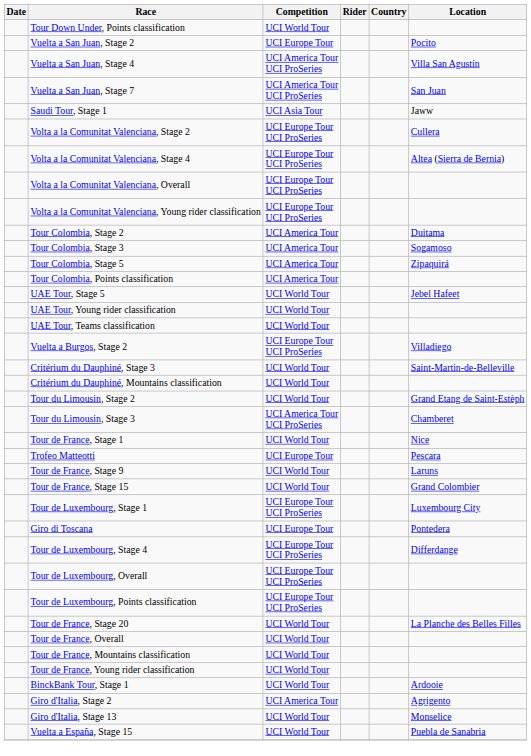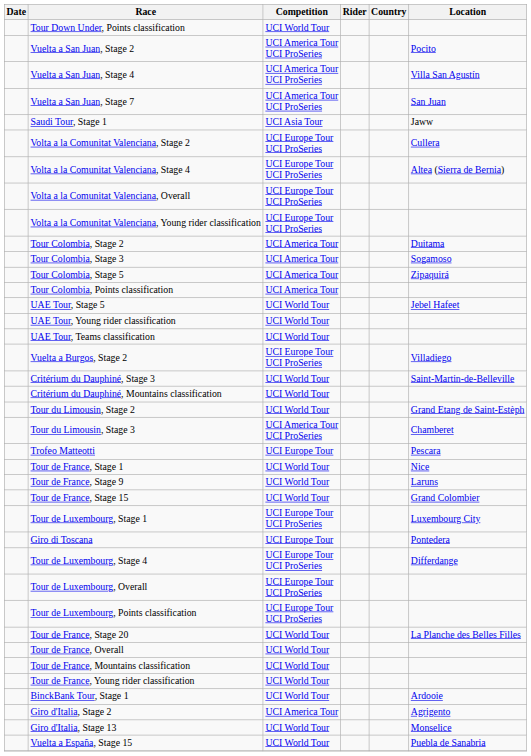 <table class="wikitable sortable">
 <tr>
 <th>Date</th>
 <th>Race</th>
 <th>Competition</th>
 <th>Rider</th>
 <th>Country</th>
 <th>Location</th>
 </tr>
 <tr>
 <td></td>
 <td><a href='#'>Tour Down Under</a>, Points classification</td>
 <td><a href='#'>UCI World Tour</a></td>
 <td></td>
 <td></td>
 <td></td>
 </tr>
 <tr>
 <td></td>
 <td><a href='#'>Vuelta a San Juan</a>, Stage 2</td>
-<td><a href='#'>UCI Europe Tour</a></td>
+<td><a href='#'>UCI America Tour</a> <br> <a href='#'>UCI ProSeries</a></td>
 <td></td>
 <td></td>
 <td><a href='#'>Pocito</a></td>
 </tr>
 <tr>
 <td></td>
 <td><a href='#'>Vuelta a San Juan</a>, Stage 4</td>
 <td><a href='#'>UCI America Tour</a> <br> <a href='#'>UCI ProSeries</a></td>
 <td></td>
 <td></td>
 <td><a href='#'>Villa San Agustín</a></td>
 </tr>
 <tr>
 <td></td>
 <td><a href='#'>Vuelta a San Juan</a>, Stage 7</td>
 <td><a href='#'>UCI America Tour</a> <br> <a href='#'>UCI ProSeries</a></td>
 <td></td>
 <td></td>
 <td><a href='#'>San Juan</a></td>
 </tr>
 <tr>
 <td></td>
 <td><a href='#'>Saudi Tour</a>, Stage 1</td>
 <td><a href='#'>UCI Asia Tour</a></td>
 <td></td>
 <td></td>
 <td>Jaww</td>
 </tr>
 <tr>
 <td></td>
 <td><a href='#'>Volta a la Comunitat Valenciana</a>, Stage 2</td>
 <td><a href='#'>UCI Europe Tour</a> <br> <a href='#'>UCI ProSeries</a></td>
 <td></td>
 <td></td>
 <td><a href='#'>Cullera</a></td>
 </tr>
 <tr>
 <td></td>
 <td><a href='#'>Volta a la Comunitat Valenciana</a>, Stage 4</td>
 <td><a href='#'>UCI Europe Tour</a> <br> <a href='#'>UCI ProSeries</a></td>
 <td></td>
 <td></td>
 <td><a href='#'>Altea</a> (<a href='#'>Sierra de Bernia</a>)</td>
 </tr>
 <tr>
 <td></td>
 <td><a href='#'>Volta a la Comunitat Valenciana</a>, Overall</td>
 <td><a href='#'>UCI Europe Tour</a> <br> <a href='#'>UCI ProSeries</a></td>
 <td></td>
 <td></td>
 <td></td>
 </tr>
 <tr>
 <td></td>
 <td><a href='#'>Volta a la Comunitat Valenciana</a>, Young rider classification</td>
 <td><a href='#'>UCI Europe Tour</a> <br> <a href='#'>UCI ProSeries</a></td>
 <td></td>
 <td></td>
 <td></td>
 </tr>
 <tr>
 <td></td>
 <td><a href='#'>Tour Colombia</a>, Stage 2</td>
 <td><a href='#'>UCI America Tour</a></td>
 <td></td>
 <td></td>
 <td><a href='#'>Duitama</a></td>
 </tr>
 <tr>
 <td></td>
 <td><a href='#'>Tour Colombia</a>, Stage 3</td>
 <td><a href='#'>UCI America Tour</a></td>
 <td></td>
 <td></td>
 <td><a href='#'>Sogamoso</a></td>
 </tr>
 <tr>
 <td></td>
 <td><a href='#'>Tour Colombia</a>, Stage 5</td>
 <td><a href='#'>UCI America Tour</a></td>
 <td></td>
 <td></td>
 <td><a href='#'>Zipaquirá</a></td>
 </tr>
 <tr>
 <td></td>
 <td><a href='#'>Tour Colombia</a>, Points classification</td>
 <td><a href='#'>UCI America Tour</a></td>
 <td></td>
 <td></td>
 <td></td>
 </tr>
 <tr>
 <td></td>
 <td><a href='#'>UAE Tour</a>, Stage 5</td>
 <td><a href='#'>UCI World Tour</a></td>
 <td></td>
 <td></td>
 <td><a href='#'>Jebel Hafeet</a></td>
 </tr>
 <tr>
 <td></td>
 <td><a href='#'>UAE Tour</a>, Young rider classification</td>
 <td><a href='#'>UCI World Tour</a></td>
 <td></td>
 <td></td>
 <td></td>
 </tr>
 <tr>
 <td></td>
 <td><a href='#'>UAE Tour</a>, Teams classification</td>
 <td><a href='#'>UCI World Tour</a></td>
 <td align="center"></td>
 <td></td>
 <td></td>
 </tr>
 <tr>
 <td></td>
 <td><a href='#'>Vuelta a Burgos</a>, Stage 2</td>
 <td><a href='#'>UCI Europe Tour</a> <br> <a href='#'>UCI ProSeries</a></td>
 <td></td>
 <td></td>
 <td><a href='#'>Villadiego</a></td>
 </tr>
 <tr>
 <td></td>
 <td><a href='#'>Critérium du Dauphiné</a>, Stage 3</td>
 <td><a href='#'>UCI World Tour</a></td>
 <td></td>
 <td></td>
 <td><a href='#'>Saint-Martin-de-Belleville</a></td>
 </tr>
 <tr>
 <td></td>
 <td><a href='#'>Critérium du Dauphiné</a>, Mountains classification</td>
 <td><a href='#'>UCI World Tour</a></td>
 <td></td>
 <td></td>
 <td></td>
 </tr>
 <tr>
 <td></td>
 <td><a href='#'>Tour du Limousin</a>, Stage 2</td>
 <td><a href='#'>UCI World Tour</a></td>
 <td></td>
 <td></td>
 <td><a href='#'>Grand Etang de Saint-Estèph</a></td>
 </tr>
 <tr>
 <td></td>
 <td><a href='#'>Tour du Limousin</a>, Stage 3</td>
 <td><a href='#'>UCI America Tour</a> <br> <a href='#'>UCI ProSeries</a></td>
 <td></td>
 <td></td>
 <td><a href='#'>Chamberet</a></td>
 </tr>
 <tr>
 <td></td>
+<td><a href='#'>Trofeo Matteotti</a></td>
+<td><a href='#'>UCI Europe Tour</a></td>
+<td></td>
+<td></td>
+<td><a href='#'>Pescara</a></td>
+</tr>
+<tr>
+<td></td>
 <td><a href='#'>Tour de France</a>, Stage 1</td>
 <td><a href='#'>UCI World Tour</a></td>
 <td></td>
 <td></td>
 <td><a href='#'>Nice</a></td>
-</tr>
-<tr>
-<td></td>
-<td><a href='#'>Trofeo Matteotti</a></td>
-<td><a href='#'>UCI Europe Tour</a></td>
-<td></td>
-<td></td>
-<td><a href='#'>Pescara</a></td>
 </tr>
 <tr>
 <td></td>
 <td><a href='#'>Tour de France</a>, Stage 9</td>
 <td><a href='#'>UCI World Tour</a></td>
 <td></td>
 <td></td>
 <td><a href='#'>Laruns</a></td>
 </tr>
 <tr>
 <td></td>
 <td><a href='#'>Tour de France</a>, Stage 15</td>
 <td><a href='#'>UCI World Tour</a></td>
 <td></td>
 <td></td>
 <td><a href='#'>Grand Colombier</a></td>
 </tr>
 <tr>
 <td></td>
 <td><a href='#'>Tour de Luxembourg</a>, Stage 1</td>
 <td><a href='#'>UCI Europe Tour</a> <br> <a href='#'>UCI ProSeries</a></td>
 <td></td>
 <td></td>
 <td><a href='#'>Luxembourg City</a></td>
 </tr>
 <tr>
 <td></td>
 <td><a href='#'>Giro di Toscana</a></td>
 <td><a href='#'>UCI Europe Tour</a></td>
 <td></td>
 <td></td>
 <td><a href='#'>Pontedera</a></td>
 </tr>
 <tr>
 <td></td>
 <td><a href='#'>Tour de Luxembourg</a>, Stage 4</td>
 <td><a href='#'>UCI Europe Tour</a> <br> <a href='#'>UCI ProSeries</a></td>
 <td></td>
 <td></td>
 <td><a href='#'>Differdange</a></td>
 </tr>
 <tr>
 <td></td>
 <td><a href='#'>Tour de Luxembourg</a>, Overall</td>
 <td><a href='#'>UCI Europe Tour</a> <br> <a href='#'>UCI ProSeries</a></td>
 <td></td>
 <td></td>
 <td></td>
 </tr>
 <tr>
 <td></td>
 <td><a href='#'>Tour de Luxembourg</a>, Points classification</td>
 <td><a href='#'>UCI Europe Tour</a> <br> <a href='#'>UCI ProSeries</a></td>
 <td></td>
 <td></td>
 <td></td>
 </tr>
 <tr>
 <td></td>
 <td><a href='#'>Tour de France</a>, Stage 20</td>
 <td><a href='#'>UCI World Tour</a></td>
 <td></td>
 <td></td>
 <td><a href='#'>La Planche des Belles Filles</a></td>
 </tr>
 <tr>
 <td></td>
 <td><a href='#'>Tour de France</a>, Overall</td>
 <td><a href='#'>UCI World Tour</a></td>
 <td></td>
 <td></td>
 <td></td>
 </tr>
 <tr>
 <td></td>
 <td><a href='#'>Tour de France</a>, Mountains classification</td>
 <td><a href='#'>UCI World Tour</a></td>
 <td></td>
 <td></td>
 <td></td>
 </tr>
 <tr>
 <td></td>
 <td><a href='#'>Tour de France</a>, Young rider classification</td>
 <td><a href='#'>UCI World Tour</a></td>
 <td></td>
 <td></td>
 <td></td>
 </tr>
 <tr>
 <td></td>
 <td><a href='#'>BinckBank Tour</a>, Stage 1</td>
 <td><a href='#'>UCI World Tour</a></td>
 <td></td>
 <td></td>
 <td><a href='#'>Ardooie</a></td>
 </tr>
 <tr>
 <td></td>
 <td><a href='#'>Giro d'Italia</a>, Stage 2</td>
 <td><a href='#'>UCI America Tour</a></td>
 <td></td>
 <td></td>
 <td><a href='#'>Agrigento</a></td>
 </tr>
 <tr>
 <td></td>
 <td><a href='#'>Giro d'Italia</a>, Stage 13</td>
 <td><a href='#'>UCI World Tour</a></td>
 <td></td>
 <td></td>
 <td><a href='#'>Monselice</a></td>
 </tr>
 <tr>
 <td></td>
 <td><a href='#'>Vuelta a España</a>, Stage 15</td>
 <td><a href='#'>UCI World Tour</a></td>
 <td></td>
 <td></td>
 <td><a href='#'>Puebla de Sanabria</a></td>
 </tr>
 <tr>
 </tr>
 </table>
